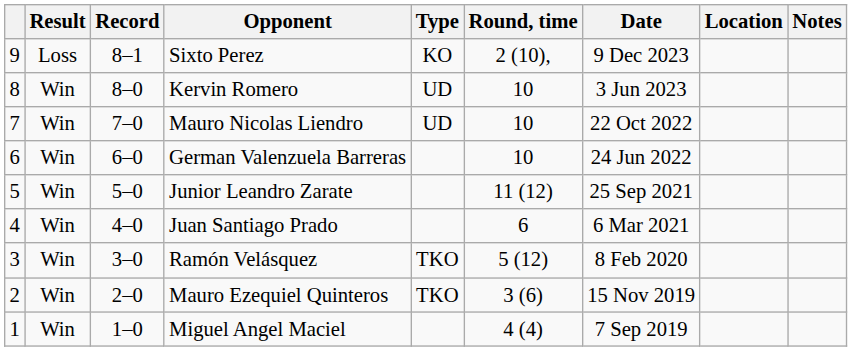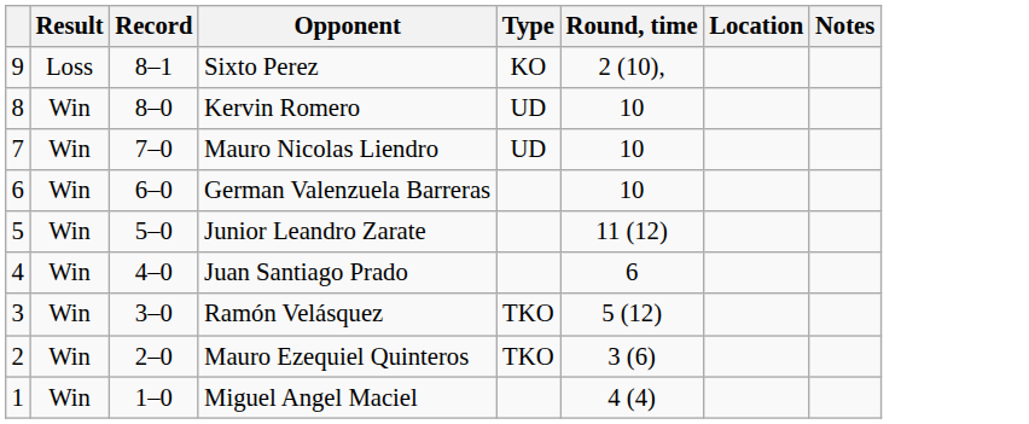 <table class="wikitable" style="text-align:center; font-size:95%">
 <tr>
 <th></th>
 <th>Result</th>
 <th>Record</th>
 <th>Opponent</th>
 <th>Type</th>
 <th>Round, time</th>
-<th>Date</th>
 <th>Location</th>
 <th>Notes</th>
 </tr>
 <tr>
 <td>9</td>
 <td>Loss</td>
 <td>8–1</td>
 <td align=left>Sixto Perez</td>
 <td>KO</td>
 <td>2 (10), </td>
-<td>9 Dec 2023</td>
 <td align=left></td>
 <td align=left></td>
 </tr>
 <tr>
 <td>8</td>
 <td>Win</td>
 <td>8–0</td>
 <td align=left>Kervin Romero</td>
 <td>UD</td>
 <td>10</td>
-<td>3 Jun 2023</td>
 <td align=left></td>
 <td align=left></td>
 </tr>
 <tr>
 <td>7</td>
 <td>Win</td>
 <td>7–0</td>
 <td align=left>Mauro Nicolas Liendro</td>
 <td>UD</td>
 <td>10</td>
-<td>22 Oct 2022</td>
 <td align=left></td>
 <td align=left></td>
 </tr>
 <tr>
 <td>6</td>
 <td>Win</td>
 <td>6–0</td>
 <td align=left>German Valenzuela Barreras</td>
 <td></td>
 <td>10</td>
-<td>24 Jun 2022</td>
 <td align=left></td>
 <td align=left></td>
 </tr>
 <tr>
 <td>5</td>
 <td>Win</td>
 <td>5–0</td>
 <td align=left>Junior Leandro Zarate</td>
 <td></td>
 <td>11 (12)</td>
-<td>25 Sep 2021</td>
 <td align=left></td>
 <td align=left></td>
 </tr>
 <tr>
 <td>4</td>
 <td>Win</td>
 <td>4–0</td>
 <td align=left>Juan Santiago Prado</td>
 <td></td>
 <td>6</td>
-<td>6 Mar 2021</td>
 <td align=left></td>
 <td></td>
 </tr>
 <tr>
 <td>3</td>
 <td>Win</td>
 <td>3–0</td>
 <td align=left>Ramón Velásquez</td>
 <td>TKO</td>
 <td>5 (12)</td>
-<td>8 Feb 2020</td>
 <td align=left></td>
 <td align=left></td>
 </tr>
 <tr>
 <td>2</td>
 <td>Win</td>
 <td>2–0</td>
 <td align=left>Mauro Ezequiel Quinteros</td>
 <td>TKO</td>
 <td>3 (6)</td>
-<td>15 Nov 2019</td>
 <td align=left></td>
 <td></td>
 </tr>
 <tr>
 <td>1</td>
 <td>Win</td>
 <td>1–0</td>
 <td align=left>Miguel Angel Maciel</td>
 <td></td>
 <td>4 (4)</td>
-<td>7 Sep 2019</td>
 <td align=left></td>
 <td></td>
 </tr>
 </table>
